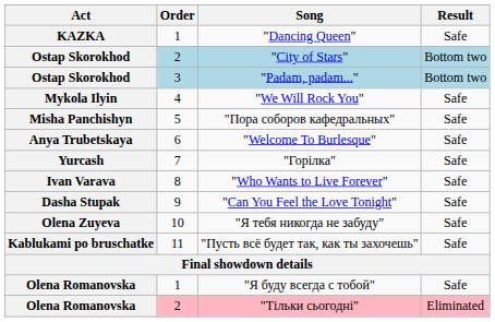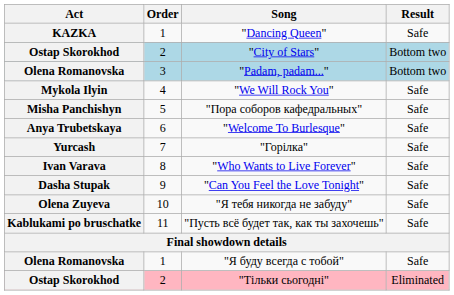 <table class="wikitable plainrowheaders" style="text-align:center;">
 <tr>
 <th scope="col">Act</th>
 <th scope="col">Order</th>
 <th scope="col">Song</th>
 <th scope="col">Result</th>
 </tr>
 <tr>
 <th scope="row">KAZKA</th>
 <td>1</td>
 <td>"<a href='#'>Dancing Queen</a>"</td>
 <td>Safe</td>
 </tr>
 <tr style="background:lightblue;">
 <th scope="row">Ostap Skorokhod</th>
 <td>2</td>
 <td>"<a href='#'>City of Stars</a>"</td>
 <td>Bottom two</td>
 </tr>
 <tr style="background:lightblue;">
-<th scope="row">Ostap Skorokhod</th>
+<th scope="row">Olena Romanovska</th>
 <td>3</td>
 <td>"<a href='#'>Padam, padam...</a>"</td>
 <td>Bottom two</td>
 </tr>
 <tr>
 <th scope="row">Mykola Ilyin</th>
 <td>4</td>
 <td>"<a href='#'>We Will Rock You</a>"</td>
 <td>Safe</td>
 </tr>
 <tr>
 <th scope="row">Misha Panchishyn</th>
 <td>5</td>
 <td>"Пора соборов кафедральных"</td>
 <td>Safe</td>
 </tr>
 <tr>
 <th scope="row">Anya Trubetskaya</th>
 <td>6</td>
 <td>"<a href='#'>Welcome To Burlesque</a>"</td>
 <td>Safe</td>
 </tr>
 <tr>
 <th scope="row">Yurcash</th>
 <td>7</td>
 <td>"Горілка"</td>
 <td>Safe</td>
 </tr>
 <tr>
 <th scope="row">Ivan Varava</th>
 <td>8</td>
 <td>"<a href='#'>Who Wants to Live Forever</a>"</td>
 <td>Safe</td>
 </tr>
 <tr>
 <th scope="row">Dasha Stupak</th>
 <td>9</td>
 <td>"<a href='#'>Can You Feel the Love Tonight</a>"</td>
 <td>Safe</td>
 </tr>
 <tr>
 <th scope="row">Olena Zuyeva</th>
 <td>10</td>
 <td>"Я тебя никогда не забуду"</td>
 <td>Safe</td>
 </tr>
 <tr>
 <th scope="row">Kablukami po bruschatke</th>
 <td>11</td>
 <td>"Пусть всё будет так, как ты захочешь"</td>
 <td>Safe</td>
 </tr>
 <tr>
 <th colspan="4">Final showdown details</th>
 </tr>
 <tr>
 <th scope="row">Olena Romanovska</th>
 <td>1</td>
 <td>"Я буду всегда с тобой"</td>
 <td>Safe</td>
 </tr>
 <tr style="background:lightpink;">
-<th scope="row">Olena Romanovska</th>
+<th scope="row">Ostap Skorokhod</th>
 <td>2</td>
 <td>"Тільки сьогодні"</td>
 <td>Eliminated</td>
 </tr>
 </table>
